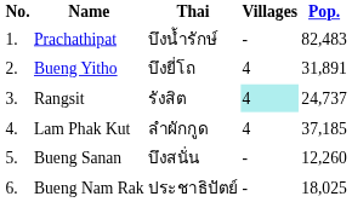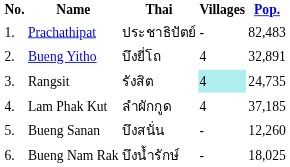 <table>
 <tr>
 <th>No.</th>
 <th>Name</th>
 <th>Thai</th>
 <th>Villages</th>
 <th><a href='#'>Pop.</a></th>
 </tr>
 <tr>
 <td>1.</td>
 <td><a href='#'>Prachathipat</a></td>
-<td>บึงน้ำรักษ์</td>
+<td>ประชาธิปัตย์</td>
 <td>-</td>
 <td>82,483</td>
 </tr>
 <tr>
 <td>2.</td>
 <td><a href='#'>Bueng Yitho</a></td>
 <td>บึงยี่โถ</td>
 <td>4</td>
-<td>31,891</td>
+<td>32,891</td>
 </tr>
 <tr>
 <td>3.</td>
 <td>Rangsit</td>
 <td>รังสิต</td>
 <td style="background: paleturquoise;">4</td>
-<td>24,737</td>
+<td>24,735</td>
 </tr>
 <tr>
 <td>4.</td>
 <td>Lam Phak Kut</td>
 <td>ลำผักกูด</td>
 <td>4</td>
 <td>37,185</td>
 </tr>
 <tr>
 <td>5.</td>
 <td>Bueng Sanan</td>
 <td>บึงสนั่น</td>
 <td>-</td>
 <td>12,260</td>
 </tr>
 <tr>
 <td>6.</td>
 <td>Bueng Nam Rak</td>
-<td>ประชาธิปัตย์</td>
+<td>บึงน้ำรักษ์</td>
 <td>-</td>
 <td>18,025</td>
 </tr>
 </table>
